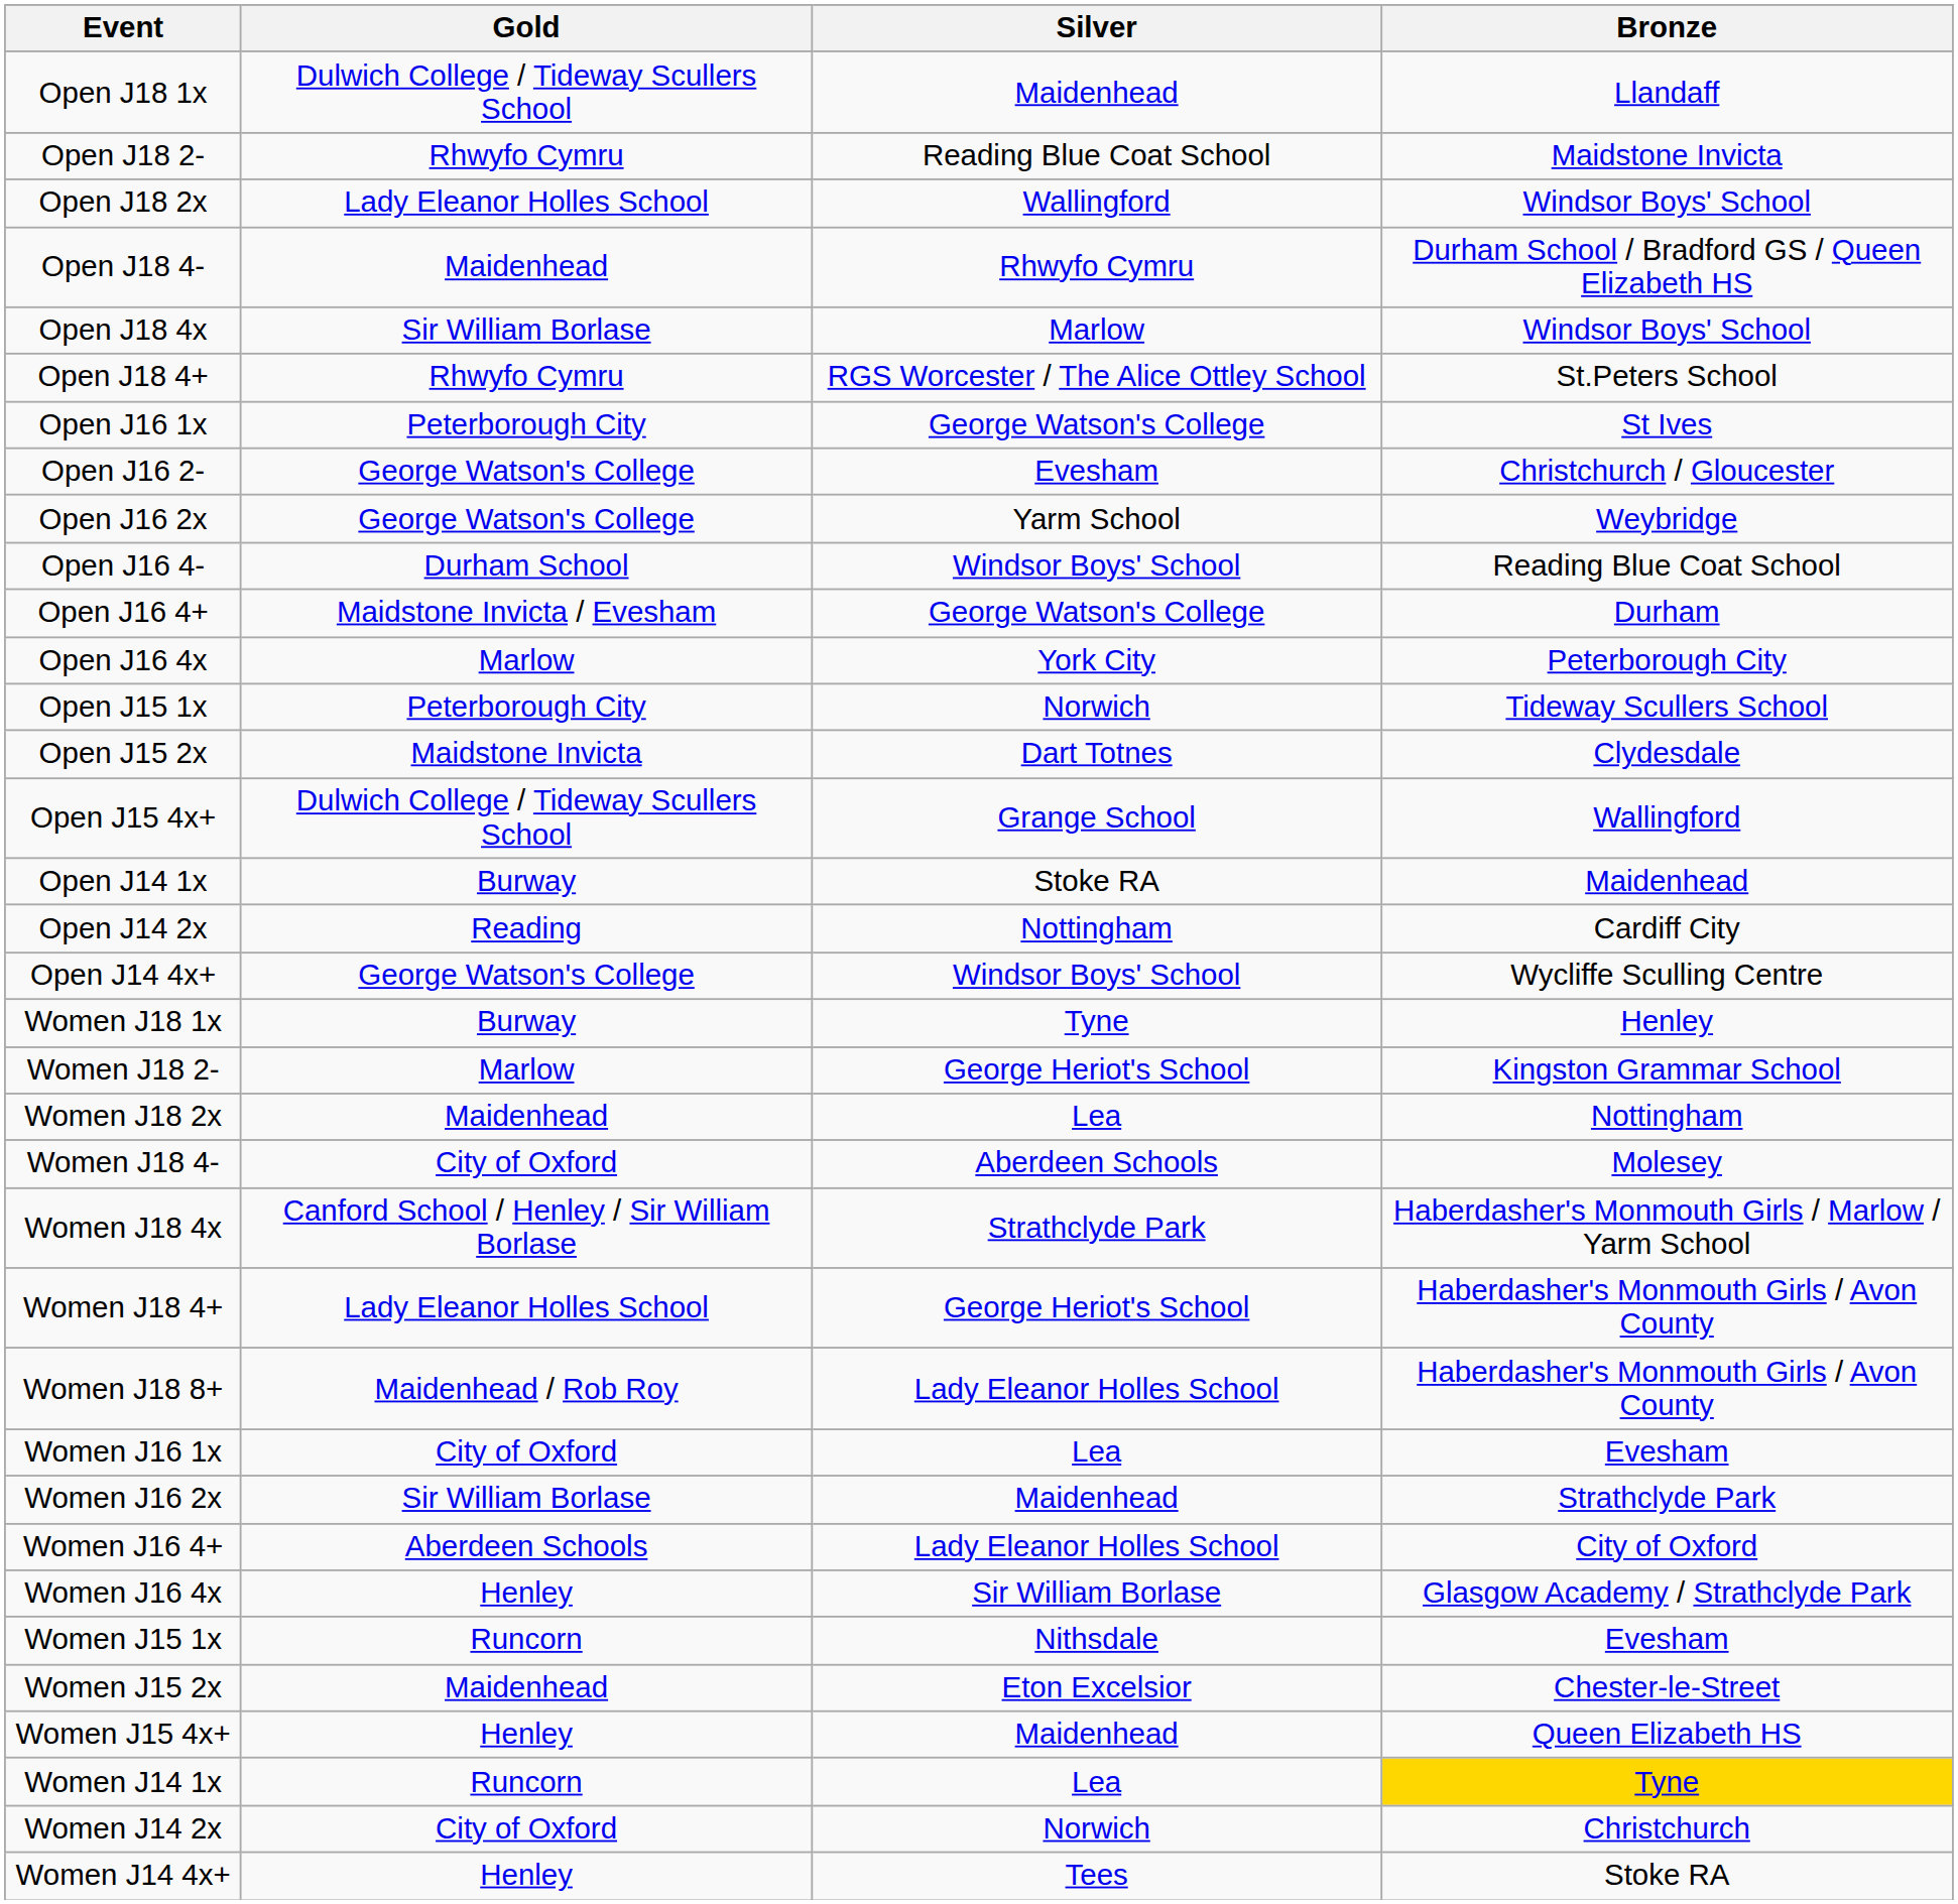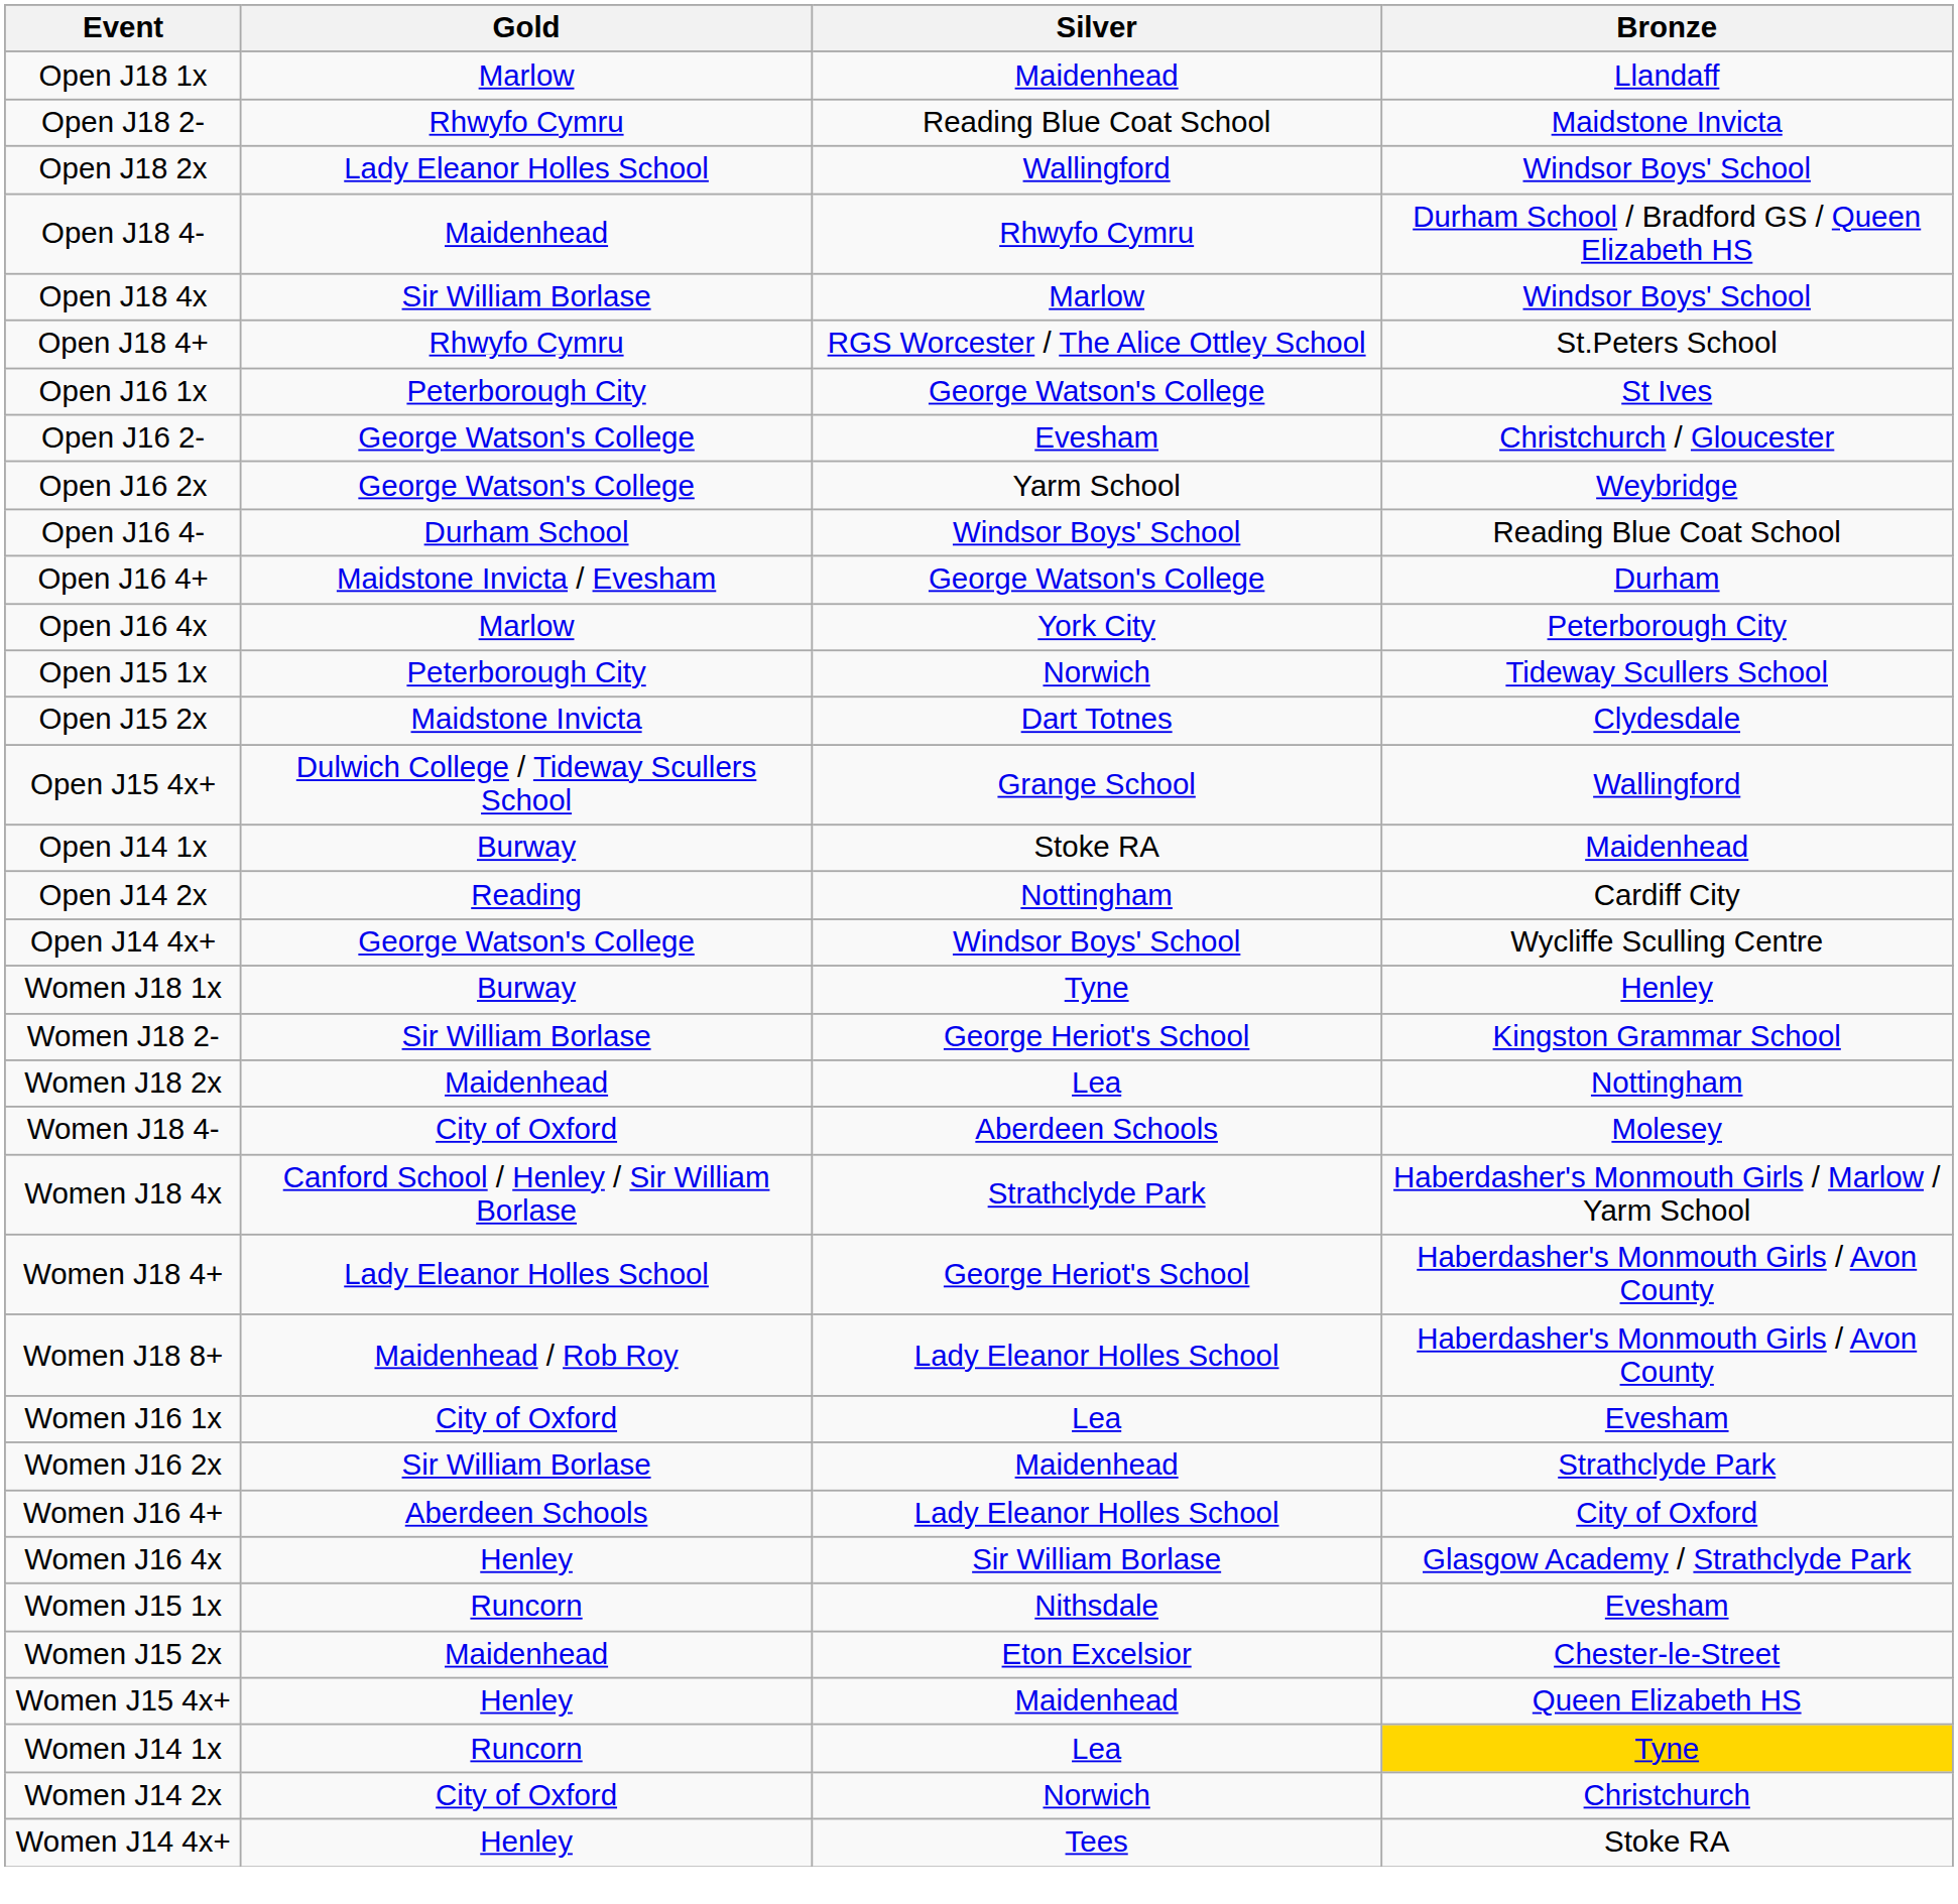 <table class="wikitable" style="text-align:center">
 <tr>
 <th width=120>Event</th>
 <th width=300>Gold</th>
 <th width=300>Silver</th>
 <th width=300>Bronze</th>
 </tr>
 <tr>
 <td>Open J18 1x</td>
-<td><a href='#'>Dulwich College</a> / <a href='#'>Tideway Scullers School</a></td>
+<td><a href='#'>Marlow</a></td>
 <td><a href='#'>Maidenhead</a></td>
 <td><a href='#'>Llandaff</a></td>
 </tr>
 <tr>
 <td>Open J18 2-</td>
 <td><a href='#'>Rhwyfo Cymru</a></td>
 <td>Reading Blue Coat School</td>
 <td><a href='#'>Maidstone Invicta</a></td>
 </tr>
 <tr>
 <td>Open J18 2x</td>
 <td><a href='#'>Lady Eleanor Holles School</a></td>
 <td><a href='#'>Wallingford</a></td>
 <td><a href='#'>Windsor Boys' School</a></td>
 </tr>
 <tr>
 <td>Open J18 4-</td>
 <td><a href='#'>Maidenhead</a></td>
 <td><a href='#'>Rhwyfo Cymru</a></td>
 <td><a href='#'>Durham School</a> / Bradford GS / <a href='#'>Queen Elizabeth HS</a></td>
 </tr>
 <tr>
 <td>Open J18 4x</td>
 <td><a href='#'>Sir William Borlase</a></td>
 <td><a href='#'>Marlow</a></td>
 <td><a href='#'>Windsor Boys' School</a></td>
 </tr>
 <tr>
 <td>Open J18 4+</td>
 <td><a href='#'>Rhwyfo Cymru</a></td>
 <td><a href='#'>RGS Worcester</a> / <a href='#'>The Alice Ottley School</a></td>
 <td>St.Peters School</td>
 </tr>
 <tr>
 <td>Open J16 1x</td>
 <td><a href='#'>Peterborough City</a></td>
 <td><a href='#'>George Watson's College</a></td>
 <td><a href='#'>St Ives</a></td>
 </tr>
 <tr>
 <td>Open J16 2-</td>
 <td><a href='#'>George Watson's College</a></td>
 <td><a href='#'>Evesham</a></td>
 <td><a href='#'>Christchurch</a> / <a href='#'>Gloucester</a></td>
 </tr>
 <tr>
 <td>Open J16 2x</td>
 <td><a href='#'>George Watson's College</a></td>
 <td>Yarm School</td>
 <td><a href='#'>Weybridge</a></td>
 </tr>
 <tr>
 <td>Open J16 4-</td>
 <td><a href='#'>Durham School</a></td>
 <td><a href='#'>Windsor Boys' School</a></td>
 <td>Reading Blue Coat School</td>
 </tr>
 <tr>
 <td>Open J16 4+</td>
 <td><a href='#'>Maidstone Invicta</a> / <a href='#'>Evesham</a></td>
 <td><a href='#'>George Watson's College</a></td>
 <td><a href='#'>Durham</a></td>
 </tr>
 <tr>
 <td>Open J16 4x</td>
 <td><a href='#'>Marlow</a></td>
 <td><a href='#'>York City</a></td>
 <td><a href='#'>Peterborough City</a></td>
 </tr>
 <tr>
 <td>Open J15 1x</td>
 <td><a href='#'>Peterborough City</a></td>
 <td><a href='#'>Norwich</a></td>
 <td><a href='#'>Tideway Scullers School</a></td>
 </tr>
 <tr>
 <td>Open J15 2x</td>
 <td><a href='#'>Maidstone Invicta</a></td>
 <td><a href='#'>Dart Totnes</a></td>
 <td><a href='#'>Clydesdale</a></td>
 </tr>
 <tr>
 <td>Open J15 4x+</td>
 <td><a href='#'>Dulwich College</a> / <a href='#'>Tideway Scullers School</a></td>
 <td><a href='#'>Grange School</a></td>
 <td><a href='#'>Wallingford</a></td>
 </tr>
 <tr>
 <td>Open J14 1x</td>
 <td><a href='#'>Burway</a></td>
 <td>Stoke RA</td>
 <td><a href='#'>Maidenhead</a></td>
 </tr>
 <tr>
 <td>Open J14 2x</td>
 <td><a href='#'>Reading</a></td>
 <td><a href='#'>Nottingham</a></td>
 <td>Cardiff City</td>
 </tr>
 <tr>
 <td>Open J14 4x+</td>
 <td><a href='#'>George Watson's College</a></td>
 <td><a href='#'>Windsor Boys' School</a></td>
 <td>Wycliffe Sculling Centre</td>
 </tr>
 <tr>
 <td>Women J18 1x</td>
 <td><a href='#'>Burway</a></td>
 <td><a href='#'>Tyne</a></td>
 <td><a href='#'>Henley</a></td>
 </tr>
 <tr>
 <td>Women J18 2-</td>
-<td><a href='#'>Marlow</a></td>
+<td><a href='#'>Sir William Borlase</a></td>
 <td><a href='#'>George Heriot's School</a></td>
 <td><a href='#'>Kingston Grammar School</a></td>
 </tr>
 <tr>
 <td>Women J18 2x</td>
 <td><a href='#'>Maidenhead</a></td>
 <td><a href='#'>Lea</a></td>
 <td><a href='#'>Nottingham</a></td>
 </tr>
 <tr>
 <td>Women J18 4-</td>
 <td><a href='#'>City of Oxford</a></td>
 <td><a href='#'>Aberdeen Schools</a></td>
 <td><a href='#'>Molesey</a></td>
 </tr>
 <tr>
 <td>Women J18 4x</td>
 <td><a href='#'>Canford School</a> / <a href='#'>Henley</a> / <a href='#'>Sir William Borlase</a></td>
 <td><a href='#'>Strathclyde Park</a></td>
 <td><a href='#'>Haberdasher's Monmouth Girls</a> / <a href='#'>Marlow</a> / Yarm School</td>
 </tr>
 <tr>
 <td>Women J18 4+</td>
 <td><a href='#'>Lady Eleanor Holles School</a></td>
 <td><a href='#'>George Heriot's School</a></td>
 <td><a href='#'>Haberdasher's Monmouth Girls</a> / <a href='#'>Avon County</a></td>
 </tr>
 <tr>
 <td>Women J18 8+</td>
 <td><a href='#'>Maidenhead</a> / <a href='#'>Rob Roy</a></td>
 <td><a href='#'>Lady Eleanor Holles School</a></td>
 <td><a href='#'>Haberdasher's Monmouth Girls</a> / <a href='#'>Avon County</a></td>
 </tr>
 <tr>
 <td>Women J16 1x</td>
 <td><a href='#'>City of Oxford</a></td>
 <td><a href='#'>Lea</a></td>
 <td><a href='#'>Evesham</a></td>
 </tr>
 <tr>
 <td>Women J16 2x</td>
 <td><a href='#'>Sir William Borlase</a></td>
 <td><a href='#'>Maidenhead</a></td>
 <td><a href='#'>Strathclyde Park</a></td>
 </tr>
 <tr>
 <td>Women J16 4+</td>
 <td><a href='#'>Aberdeen Schools</a></td>
 <td><a href='#'>Lady Eleanor Holles School</a></td>
 <td><a href='#'>City of Oxford</a></td>
 </tr>
 <tr>
 <td>Women J16 4x</td>
 <td><a href='#'>Henley</a></td>
 <td><a href='#'>Sir William Borlase</a></td>
 <td><a href='#'>Glasgow Academy</a> / <a href='#'>Strathclyde Park</a></td>
 </tr>
 <tr>
 <td>Women J15 1x</td>
 <td><a href='#'>Runcorn</a></td>
 <td><a href='#'>Nithsdale</a></td>
 <td><a href='#'>Evesham</a></td>
 </tr>
 <tr>
 <td>Women J15 2x</td>
 <td><a href='#'>Maidenhead</a></td>
 <td><a href='#'>Eton Excelsior</a></td>
 <td><a href='#'>Chester-le-Street</a></td>
 </tr>
 <tr>
 <td>Women J15 4x+</td>
 <td><a href='#'>Henley</a></td>
 <td><a href='#'>Maidenhead</a></td>
 <td><a href='#'>Queen Elizabeth HS</a></td>
 </tr>
 <tr>
 <td>Women J14 1x</td>
 <td><a href='#'>Runcorn</a></td>
 <td><a href='#'>Lea</a></td>
 <td style="background: gold;"><a href='#'>Tyne</a></td>
 </tr>
 <tr>
 <td>Women J14 2x</td>
 <td><a href='#'>City of Oxford</a></td>
 <td><a href='#'>Norwich</a></td>
 <td><a href='#'>Christchurch</a></td>
 </tr>
 <tr>
 <td>Women J14 4x+</td>
 <td><a href='#'>Henley</a></td>
 <td><a href='#'>Tees</a></td>
 <td>Stoke RA</td>
 </tr>
 </table>
